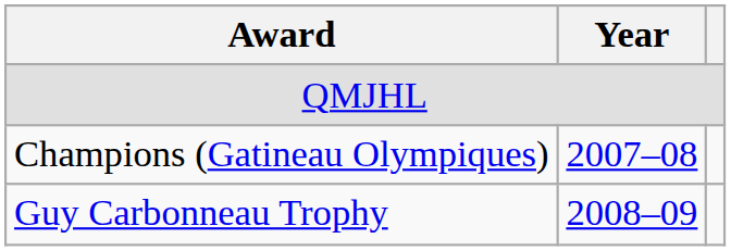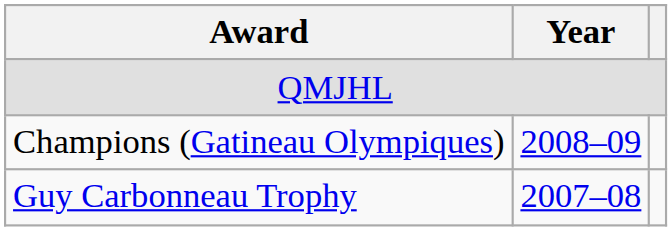 <table class="wikitable">
 <tr>
 <th>Award</th>
 <th>Year</th>
 <th></th>
 </tr>
 <tr ALIGN="center" bgcolor="#e0e0e0">
 <td colspan="3"><a href='#'>QMJHL</a></td>
 </tr>
 <tr>
 <td>Champions (<a href='#'>Gatineau Olympiques</a>)</td>
-<td><a href='#'>2007–08</a></td>
+<td><a href='#'>2008–09</a></td>
 <td></td>
 </tr>
 <tr>
 <td><a href='#'>Guy Carbonneau Trophy</a></td>
-<td><a href='#'>2008–09</a></td>
+<td><a href='#'>2007–08</a></td>
 <td></td>
 </tr>
 </table>
